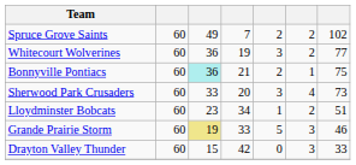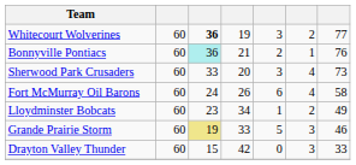 <table class="wikitable sortable" style="text-align:right">
 <tr>
 <th class="sortable" style=width:12em>Team</th>
 <th style=width:2.2em></th>
 <th style=width:2.2em></th>
 <th style=width:2.2em></th>
 <th style=width:2.2em></th>
 <th style=width:2.2em></th>
 <th style=width:2.2em></th>
 </tr>
 <tr>
-<td align=left><a href='#'>Spruce Grove Saints</a></td>
-<td>60</td>
-<td>49</td>
-<td>7</td>
-<td>2</td>
-<td>2</td>
-<td>102</td>
-</tr>
-<tr>
 <td align=left><a href='#'>Whitecourt Wolverines</a></td>
 <td>60</td>
-<td>36</td>
+<td><strong>36</strong></td>
 <td>19</td>
 <td>3</td>
 <td>2</td>
 <td>77</td>
 </tr>
 <tr>
 <td align=left><a href='#'>Bonnyville Pontiacs</a></td>
 <td>60</td>
 <td style="background: paleturquoise;">36</td>
 <td>21</td>
 <td>2</td>
 <td>1</td>
-<td>75</td>
+<td>76</td>
 </tr>
 <tr>
 <td align=left><a href='#'>Sherwood Park Crusaders</a></td>
 <td>60</td>
 <td>33</td>
 <td>20</td>
 <td>3</td>
 <td>4</td>
 <td>73</td>
 </tr>
 <tr>
+<td align=left><a href='#'>Fort McMurray Oil Barons</a></td>
+<td>60</td>
+<td>24</td>
+<td>26</td>
+<td>6</td>
+<td>4</td>
+<td>58</td>
+</tr>
+<tr>
 <td align=left><a href='#'>Lloydminster Bobcats</a></td>
 <td>60</td>
 <td>23</td>
 <td>34</td>
 <td>1</td>
 <td>2</td>
-<td>51</td>
+<td>49</td>
 </tr>
 <tr>
 <td align=left><a href='#'>Grande Prairie Storm</a></td>
 <td>60</td>
 <td style="background: khaki;">19</td>
 <td>33</td>
 <td>5</td>
 <td>3</td>
 <td>46</td>
 </tr>
 <tr>
 <td align=left><a href='#'>Drayton Valley Thunder</a></td>
 <td>60</td>
 <td>15</td>
 <td>42</td>
 <td>0</td>
 <td>3</td>
 <td>33</td>
 </tr>
 <tr>
 </tr>
 </table>
